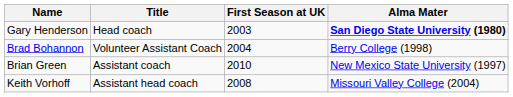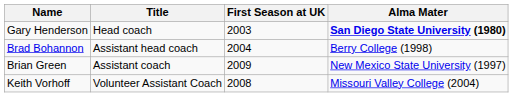 <table class="wikitable">
 <tr>
 <th>Name</th>
 <th>Title</th>
 <th>First Season at UK</th>
 <th>Alma Mater</th>
 </tr>
 <tr>
 <td>Gary Henderson</td>
 <td>Head coach</td>
 <td>2003</td>
 <td><strong><a href='#'>San Diego State University</a> (1980)</strong></td>
 </tr>
 <tr>
 <td><a href='#'>Brad Bohannon</a></td>
-<td>Volunteer Assistant Coach</td>
+<td>Assistant head coach</td>
 <td>2004</td>
 <td><a href='#'>Berry College</a> (1998)</td>
 </tr>
 <tr>
 <td>Brian Green</td>
 <td>Assistant coach</td>
-<td>2010</td>
+<td>2009</td>
 <td><a href='#'>New Mexico State University</a> (1997)</td>
 </tr>
 <tr>
 <td>Keith Vorhoff</td>
-<td>Assistant head coach</td>
+<td>Volunteer Assistant Coach</td>
 <td>2008</td>
 <td><a href='#'>Missouri Valley College</a> (2004)</td>
 </tr>
 </table>
